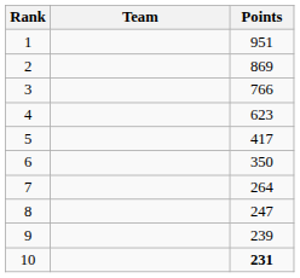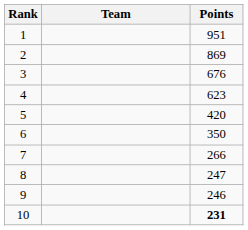 <table class="wikitable" style="text-align:center;">
 <tr>
 <th width=40>Rank</th>
 <th width=180>Team</th>
 <th width=60>Points</th>
 </tr>
 <tr>
 <td>1</td>
 <td align=left></td>
 <td>951</td>
 </tr>
 <tr>
 <td>2</td>
 <td align=left></td>
 <td>869</td>
 </tr>
 <tr>
 <td>3</td>
 <td align=left></td>
-<td>766</td>
+<td>676</td>
 </tr>
 <tr>
 <td>4</td>
 <td align=left></td>
 <td>623</td>
 </tr>
 <tr>
 <td>5</td>
 <td align=left></td>
-<td>417</td>
+<td>420</td>
 </tr>
 <tr>
 <td>6</td>
 <td align=left></td>
 <td>350</td>
 </tr>
 <tr>
 <td>7</td>
 <td align=left></td>
-<td>264</td>
+<td>266</td>
 </tr>
 <tr>
 <td>8</td>
 <td align=left></td>
 <td>247</td>
 </tr>
 <tr>
 <td>9</td>
 <td align=left></td>
-<td>239</td>
+<td>246</td>
 </tr>
 <tr>
 <td>10</td>
 <td align=left></td>
 <td><strong>231</strong></td>
 </tr>
 </table>
